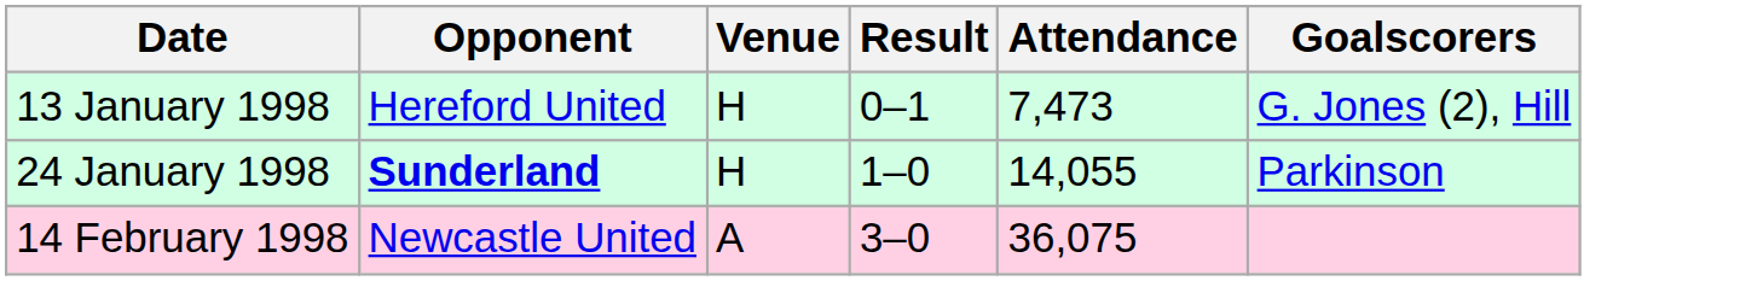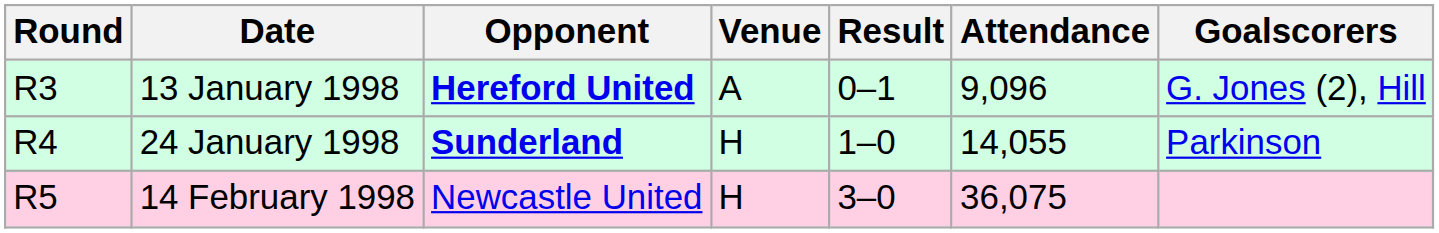 <table class="wikitable">
 <tr>
+<th>Round</th>
 <th>Date</th>
 <th>Opponent</th>
 <th>Venue</th>
 <th>Result</th>
 <th>Attendance</th>
 <th>Goalscorers</th>
 </tr>
 <tr style="background-color: #d0ffe3;">
+<td>R3</td>
 <td>13 January 1998</td>
-<td><a href='#'>Hereford United</a></td>
-<td>H</td>
+<td><strong><a href='#'>Hereford United</a></strong></td>
+<td>A</td>
 <td>0–1</td>
-<td>7,473</td>
+<td>9,096</td>
 <td><a href='#'>G. Jones</a> (2), <a href='#'>Hill</a></td>
 </tr>
 <tr style="background-color: #d0ffe3;">
+<td>R4</td>
 <td>24 January 1998</td>
 <td><strong><a href='#'>Sunderland</a></strong></td>
 <td>H</td>
 <td>1–0</td>
 <td>14,055</td>
 <td><a href='#'>Parkinson</a></td>
 </tr>
 <tr style="background-color: #ffd0e3;">
+<td>R5</td>
 <td>14 February 1998</td>
 <td><a href='#'>Newcastle United</a></td>
-<td>A</td>
+<td>H</td>
 <td>3–0</td>
 <td>36,075</td>
 <td></td>
 </tr>
 </table>
